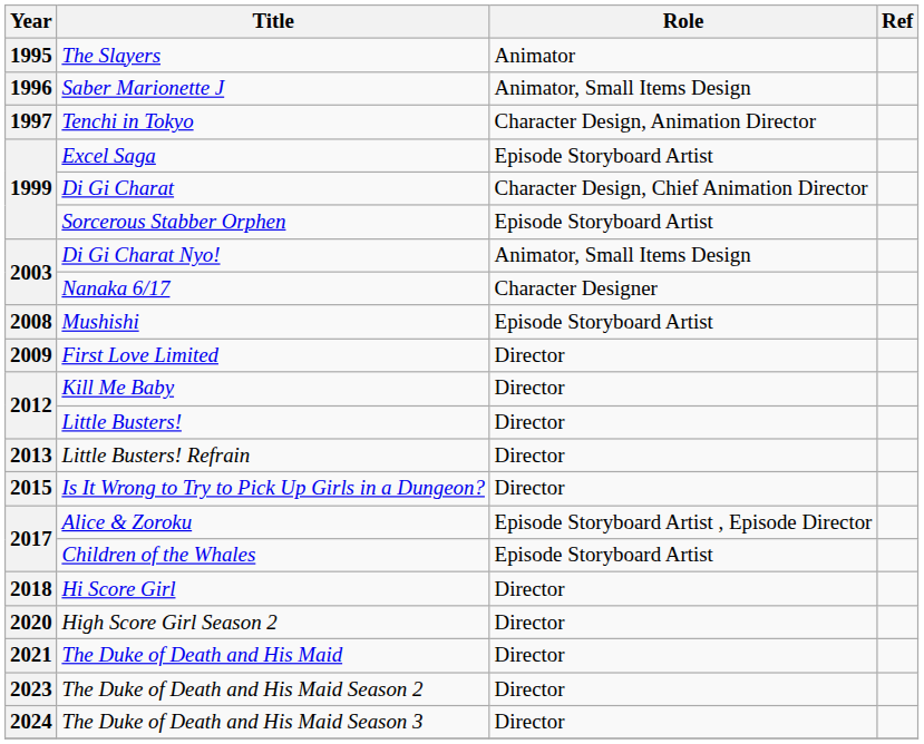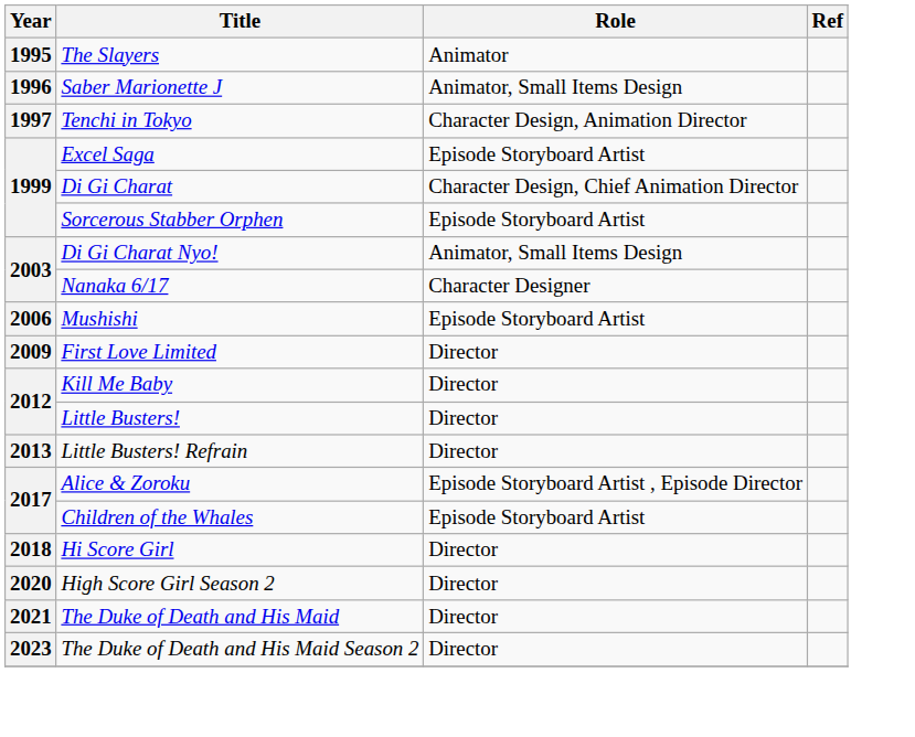 <table class="wikitable">
 <tr>
 <th>Year</th>
 <th>Title</th>
 <th>Role</th>
 <th>Ref</th>
 </tr>
 <tr>
 <th>1995</th>
 <td><em><a href='#'>The Slayers</a></em></td>
 <td>Animator</td>
 <td></td>
 </tr>
 <tr>
 <th>1996</th>
 <td><em><a href='#'>Saber Marionette J</a></em></td>
 <td>Animator, Small Items Design</td>
 <td></td>
 </tr>
 <tr>
 <th>1997</th>
 <td><em><a href='#'>Tenchi in Tokyo</a></em></td>
 <td>Character Design, Animation Director</td>
 <td></td>
 </tr>
 <tr>
 <th rowspan="3">1999</th>
 <td><em><a href='#'>Excel Saga</a></em></td>
 <td>Episode Storyboard Artist </td>
 <td></td>
 </tr>
 <tr>
 <td><em><a href='#'>Di Gi Charat</a></em></td>
 <td>Character Design, Chief Animation Director</td>
 <td></td>
 </tr>
 <tr>
 <td><em><a href='#'>Sorcerous Stabber Orphen</a></em></td>
 <td>Episode Storyboard Artist </td>
 <td></td>
 </tr>
 <tr>
 <th rowspan="2">2003</th>
 <td><em><a href='#'>Di Gi Charat Nyo!</a></em></td>
 <td>Animator, Small Items Design</td>
 <td></td>
 </tr>
 <tr>
 <td><em><a href='#'>Nanaka 6/17</a></em></td>
 <td>Character Designer</td>
 <td></td>
 </tr>
 <tr>
-<th>2008</th>
+<th>2006</th>
 <td><em><a href='#'>Mushishi</a></em></td>
 <td>Episode Storyboard Artist </td>
 <td></td>
 </tr>
 <tr>
 <th>2009</th>
 <td><em><a href='#'>First Love Limited</a></em></td>
 <td>Director</td>
 <td></td>
 </tr>
 <tr>
 <th rowspan="2">2012</th>
 <td><em><a href='#'>Kill Me Baby</a></em></td>
 <td>Director</td>
 <td></td>
 </tr>
 <tr>
 <td><em><a href='#'>Little Busters!</a></em></td>
 <td>Director</td>
 <td></td>
 </tr>
 <tr>
 <th>2013</th>
 <td><em>Little Busters! Refrain</em></td>
-<td>Director</td>
-<td></td>
-</tr>
-<tr>
-<th>2015</th>
-<td><em><a href='#'>Is It Wrong to Try to Pick Up Girls in a Dungeon?</a></em></td>
 <td>Director</td>
 <td></td>
 </tr>
 <tr>
 <th rowspan="2">2017</th>
 <td><em><a href='#'>Alice & Zoroku</a></em></td>
 <td>Episode Storyboard Artist , Episode Director </td>
 <td></td>
 </tr>
 <tr>
 <td><em><a href='#'>Children of the Whales</a></em></td>
 <td>Episode Storyboard Artist </td>
 <td></td>
 </tr>
 <tr>
 <th>2018</th>
 <td><em><a href='#'>Hi Score Girl</a></em></td>
 <td>Director</td>
 <td></td>
 </tr>
 <tr>
 <th>2020</th>
 <td><em>High Score Girl Season 2</em></td>
 <td>Director</td>
 <td></td>
 </tr>
 <tr>
 <th>2021</th>
 <td><em><a href='#'>The Duke of Death and His Maid</a></em></td>
 <td>Director</td>
 <td></td>
 </tr>
 <tr>
 <th>2023</th>
 <td><em>The Duke of Death and His Maid Season 2</em></td>
 <td>Director</td>
 <td></td>
 </tr>
 <tr>
-<th>2024</th>
-<td><em>The Duke of Death and His Maid Season 3</em></td>
-<td>Director</td>
-<td></td>
-</tr>
-<tr>
 </tr>
 </table>
